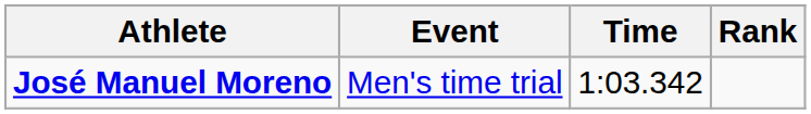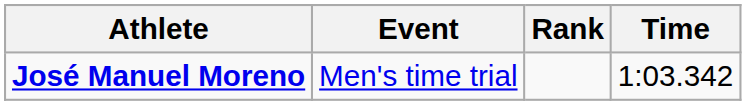 <table class=wikitable style=font-size:90%;text-align:center>
 <tr>
 <th>Athlete</th>
 <th>Event</th>
+<th>Rank</th>
 <th>Time</th>
-<th>Rank</th>
 </tr>
 <tr align=center>
 <td align=left><strong><a href='#'>José Manuel Moreno</a></strong></td>
 <td align=left><a href='#'>Men's time trial</a></td>
+<td></td>
 <td>1:03.342</td>
-<td></td>
 </tr>
 </table>
